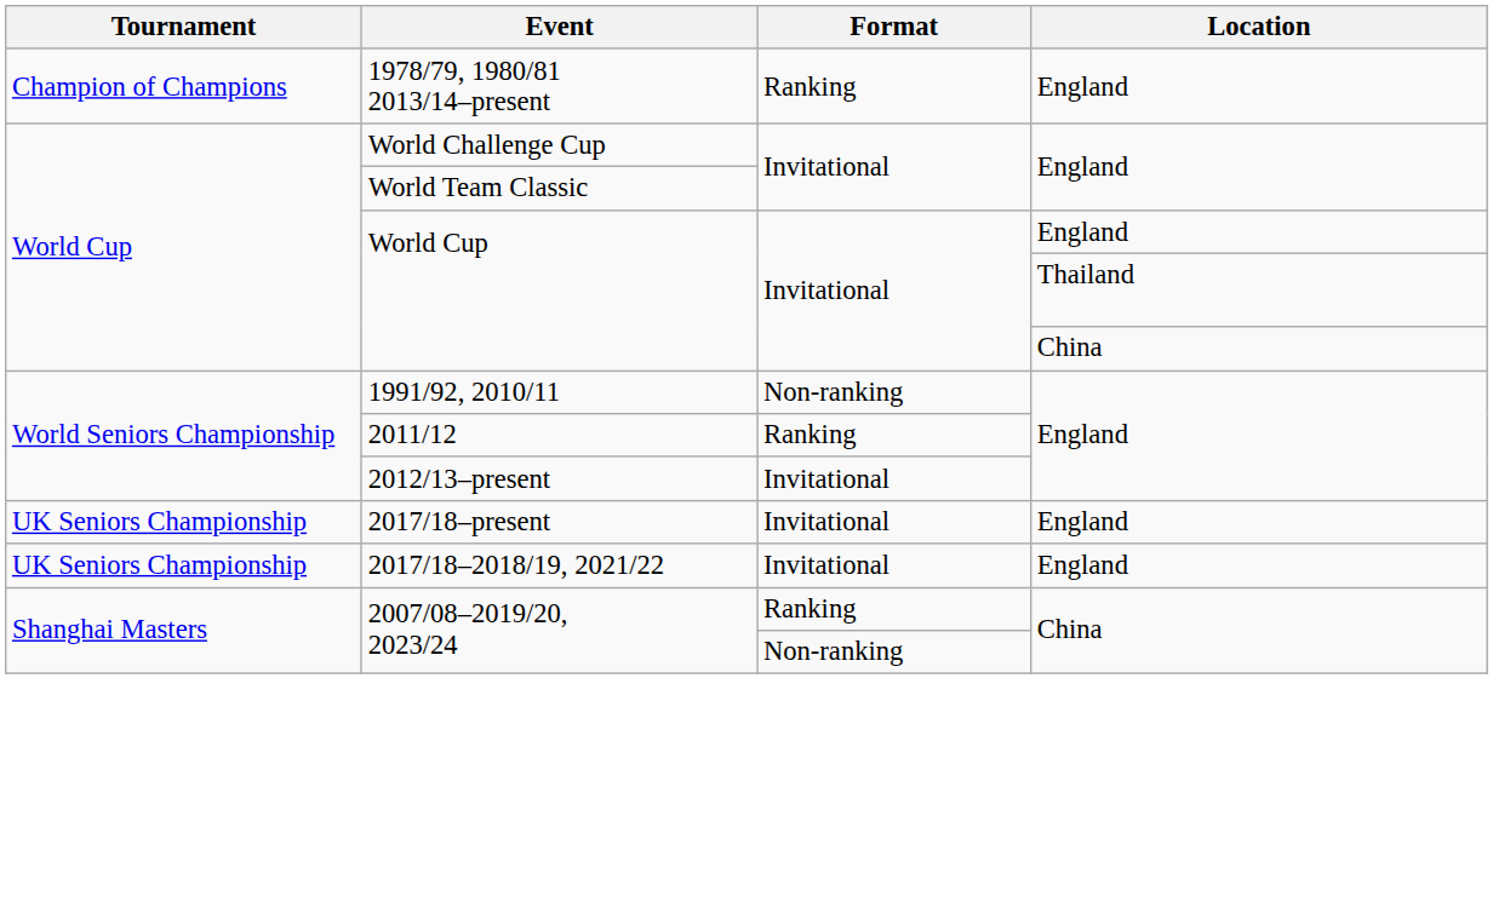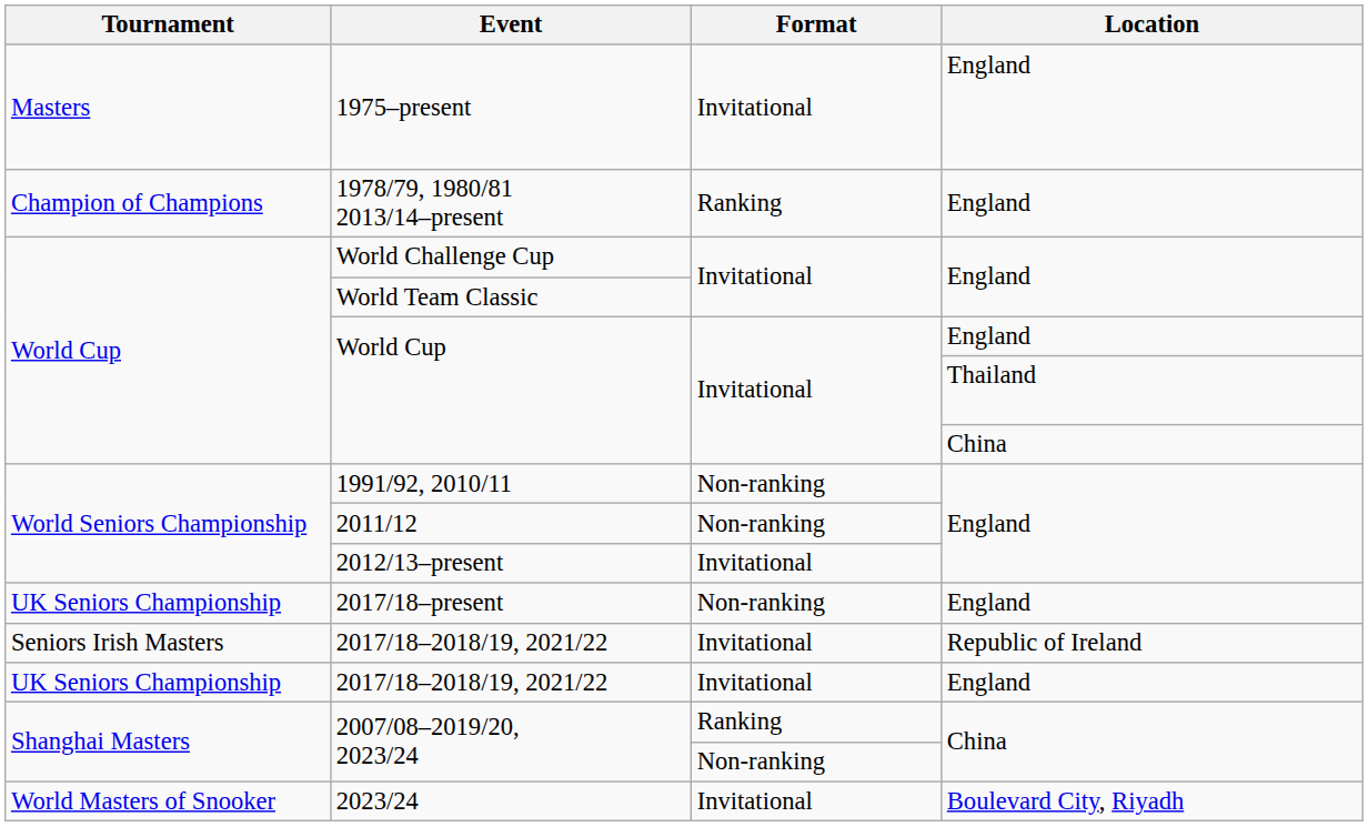 <table class="wikitable">
 <tr>
 <th style="width:20em;">Tournament</th>
 <th style="width:25em;">Event</th>
 <th style="width:15em;">Format</th>
 <th style="width:30em;">Location</th>
+</tr>
+<tr>
+<td><a href='#'>Masters</a></td>
+<td>1975–present</td>
+<td>Invitational</td>
+<td>England <br>  <br>  <br>  <br> </td>
 </tr>
 <tr>
 <td><a href='#'>Champion of Champions</a></td>
 <td>1978/79, 1980/81 <br> 2013/14–present</td>
 <td>Ranking<br></td>
 <td>England<br> </td>
 </tr>
 <tr>
 <td rowspan="5"><a href='#'>World Cup</a></td>
 <td>World Challenge Cup <br> </td>
 <td rowspan="2">Invitational</td>
 <td rowspan="2">England <br> </td>
 </tr>
 <tr>
 <td>World Team Classic <br> </td>
 </tr>
 <tr>
 <td rowspan="3">World Cup <br>  <br>  <br>  <br> </td>
 <td rowspan="3">Invitational</td>
 <td>England <br> </td>
 </tr>
 <tr>
 <td>Thailand <br> <br> </td>
 </tr>
 <tr>
 <td>China <br> </td>
 </tr>
 <tr>
 <td rowspan="3"><a href='#'>World Seniors Championship</a></td>
 <td>1991/92, 2010/11</td>
 <td>Non-ranking </td>
 <td rowspan="3">England <br> </td>
 </tr>
 <tr>
 <td>2011/12</td>
-<td>Ranking<br></td>
+<td>Non-ranking </td>
 </tr>
 <tr>
 <td>2012/13–present</td>
 <td>Invitational</td>
 </tr>
 <tr>
 <td><a href='#'>UK Seniors Championship</a></td>
 <td>2017/18–present</td>
+<td>Non-ranking</td>
+<td>England<br> </td>
+</tr>
+<tr>
+<td>Seniors Irish Masters</td>
+<td>2017/18–2018/19, 2021/22</td>
 <td>Invitational</td>
-<td>England<br> </td>
+<td>Republic of Ireland </td>
 </tr>
 <tr>
 <td><a href='#'>UK Seniors Championship</a></td>
 <td>2017/18–2018/19, 2021/22</td>
 <td>Invitational</td>
 <td>England <br> </td>
 </tr>
 <tr>
 <td rowspan="2"><a href='#'>Shanghai Masters</a></td>
 <td rowspan="2">2007/08–2019/20,<br>2023/24</td>
 <td>Ranking<br></td>
 <td rowspan="2">China<br></td>
 </tr>
 <tr>
 <td>Non-ranking<br></td>
 </tr>
+<tr>
+<td><a href='#'>World Masters of Snooker</a></td>
+<td>2023/24</td>
+<td>Invitational</td>
+<td><a href='#'>Boulevard City</a>, <a href='#'>Riyadh</a></td>
+</tr>
 </table>
